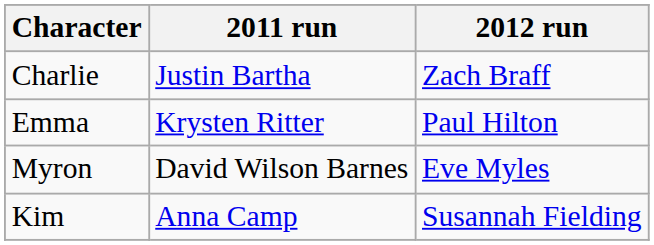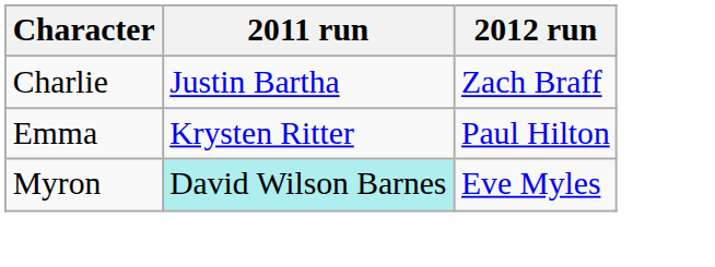 <table class="wikitable">
 <tr>
 <th>Character</th>
 <th>2011 run</th>
 <th>2012 run</th>
 </tr>
 <tr>
 <td>Charlie</td>
 <td><a href='#'>Justin Bartha</a></td>
 <td><a href='#'>Zach Braff</a></td>
 </tr>
 <tr>
 <td>Emma</td>
 <td><a href='#'>Krysten Ritter</a></td>
 <td><a href='#'>Paul Hilton</a></td>
 </tr>
 <tr>
 <td>Myron</td>
-<td>David Wilson Barnes</td>
+<td style="background: paleturquoise;">David Wilson Barnes</td>
 <td><a href='#'>Eve Myles</a></td>
 </tr>
-<tr>
-<td>Kim</td>
-<td><a href='#'>Anna Camp</a></td>
-<td><a href='#'>Susannah Fielding</a></td>
-</tr>
 </table>
